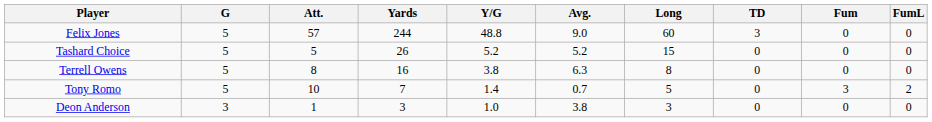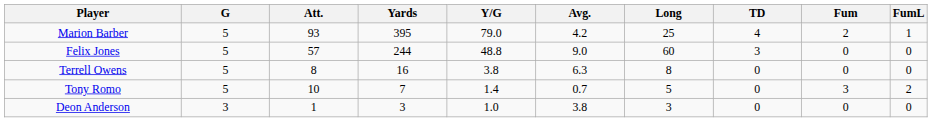 <table class="wikitable">
 <tr>
 <th bgcolor="#DDDDFF" width="20%">Player</th>
 <th bgcolor="#DDDDFF" width="10%">G</th>
 <th bgcolor="#DDDDFF" width="10%">Att.</th>
 <th bgcolor="#DDDDFF" width="10%">Yards</th>
 <th bgcolor="#DDDDFF" width="10%">Y/G</th>
 <th bgcolor="#DDDDFF" width="10%">Avg.</th>
 <th bgcolor="#DDDDFF" width="10%">Long</th>
 <th bgcolor="#DDDDFF" width="10%">TD</th>
 <th bgcolor="#DDDDFF" width="10%">Fum</th>
 <th bgcolor="#DDDDFF" width="10%">FumL</th>
 </tr>
 <tr align="center">
+<td><a href='#'>Marion Barber</a></td>
+<td>5</td>
+<td>93</td>
+<td>395</td>
+<td>79.0</td>
+<td>4.2</td>
+<td>25</td>
+<td>4</td>
+<td>2</td>
+<td>1</td>
+</tr>
+<tr align="center">
 <td><a href='#'>Felix Jones</a></td>
 <td>5</td>
 <td>57</td>
 <td>244</td>
 <td>48.8</td>
 <td>9.0</td>
 <td>60</td>
 <td>3</td>
-<td>0</td>
-<td>0</td>
-</tr>
-<tr align="center">
-<td><a href='#'>Tashard Choice</a></td>
-<td>5</td>
-<td>5</td>
-<td>26</td>
-<td>5.2</td>
-<td>5.2</td>
-<td>15</td>
-<td>0</td>
 <td>0</td>
 <td>0</td>
 </tr>
 <tr align="center">
 <td><a href='#'>Terrell Owens</a></td>
 <td>5</td>
 <td>8</td>
 <td>16</td>
 <td>3.8</td>
 <td>6.3</td>
 <td>8</td>
 <td>0</td>
 <td>0</td>
 <td>0</td>
 </tr>
 <tr align="center">
 <td><a href='#'>Tony Romo</a></td>
 <td>5</td>
 <td>10</td>
 <td>7</td>
 <td>1.4</td>
 <td>0.7</td>
 <td>5</td>
 <td>0</td>
 <td>3</td>
 <td>2</td>
 </tr>
 <tr align="center">
 <td><a href='#'>Deon Anderson</a></td>
 <td>3</td>
 <td>1</td>
 <td>3</td>
 <td>1.0</td>
 <td>3.8</td>
 <td>3</td>
 <td>0</td>
 <td>0</td>
 <td>0</td>
 </tr>
 </table>
